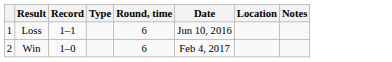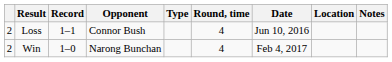 <table class="wikitable" style="text-align:center; font-size:95%">
 <tr>
 <th></th>
 <th>Result</th>
 <th>Record</th>
+<th>Opponent</th>
 <th>Type</th>
 <th>Round, time</th>
 <th>Date</th>
 <th>Location</th>
 <th>Notes</th>
 </tr>
 <tr>
-<td>1</td>
+<td>2</td>
 <td>Loss</td>
 <td>1–1</td>
+<td style="text-align:left;"> Connor Bush</td>
 <td></td>
-<td>6</td>
+<td>4</td>
 <td>Jun 10, 2016</td>
 <td style="text-align:left;"> </td>
 <td style="text-align:left;"></td>
 </tr>
 <tr>
 <td>2</td>
 <td>Win</td>
 <td>1–0</td>
+<td style="text-align:left;"> Narong Bunchan</td>
 <td></td>
-<td>6</td>
+<td>4</td>
 <td>Feb 4, 2017</td>
 <td style="text-align:left;"> </td>
 <td style="text-align:left;"></td>
 </tr>
 </table>
